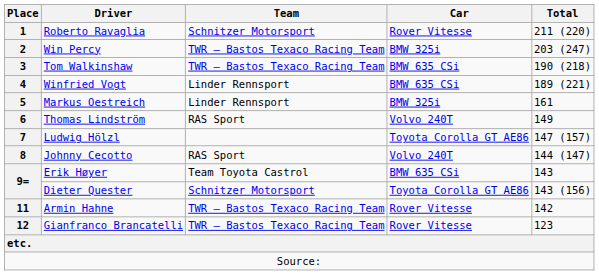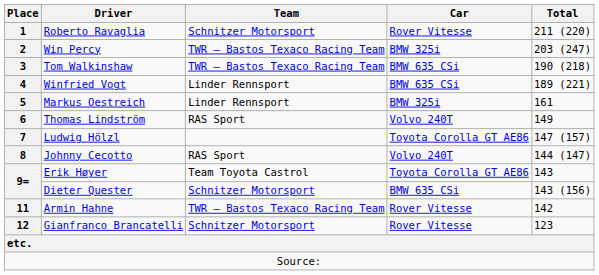 <table class="wikitable" style="font-size: 90%;">
 <tr>
 <th>Place</th>
 <th>Driver</th>
 <th>Team</th>
 <th>Car</th>
 <th>Total</th>
 </tr>
 <tr>
 <th>1</th>
 <td> <a href='#'>Roberto Ravaglia</a></td>
 <td><a href='#'>Schnitzer Motorsport</a></td>
 <td><a href='#'>Rover Vitesse</a></td>
 <td>211 (220)</td>
 </tr>
 <tr>
 <th>2</th>
 <td> <a href='#'>Win Percy</a></td>
 <td><a href='#'>TWR – Bastos Texaco Racing Team</a></td>
 <td><a href='#'>BMW 325i</a></td>
 <td>203 (247)</td>
 </tr>
 <tr>
 <th>3</th>
 <td> <a href='#'>Tom Walkinshaw</a></td>
 <td><a href='#'>TWR – Bastos Texaco Racing Team</a></td>
 <td><a href='#'>BMW 635 CSi</a></td>
 <td>190 (218)</td>
 </tr>
 <tr>
 <th>4</th>
 <td> <a href='#'>Winfried Vogt</a></td>
 <td>Linder Rennsport</td>
 <td><a href='#'>BMW 635 CSi</a></td>
 <td>189 (221)</td>
 </tr>
 <tr>
 <th>5</th>
 <td> <a href='#'>Markus Oestreich</a></td>
 <td>Linder Rennsport</td>
 <td><a href='#'>BMW 325i</a></td>
 <td>161</td>
 </tr>
 <tr>
 <th>6</th>
 <td> <a href='#'>Thomas Lindström</a></td>
 <td>RAS Sport</td>
 <td><a href='#'>Volvo 240T</a></td>
 <td>149</td>
 </tr>
 <tr>
 <th>7</th>
 <td> <a href='#'>Ludwig Hölzl</a></td>
 <td></td>
 <td><a href='#'>Toyota Corolla GT AE86</a></td>
 <td>147 (157)</td>
 </tr>
 <tr>
 <th>8</th>
 <td> <a href='#'>Johnny Cecotto</a></td>
 <td>RAS Sport</td>
 <td><a href='#'>Volvo 240T</a></td>
 <td>144 (147)</td>
 </tr>
 <tr>
 <th rowspan=2>9=</th>
 <td> <a href='#'>Erik Høyer</a></td>
 <td>Team Toyota Castrol</td>
-<td><a href='#'>BMW 635 CSi</a></td>
+<td><a href='#'>Toyota Corolla GT AE86</a></td>
 <td>143</td>
 </tr>
 <tr>
 <td> <a href='#'>Dieter Quester</a></td>
 <td><a href='#'>Schnitzer Motorsport</a></td>
-<td><a href='#'>Toyota Corolla GT AE86</a></td>
+<td><a href='#'>BMW 635 CSi</a></td>
 <td>143 (156)</td>
 </tr>
 <tr>
 <th>11</th>
 <td> <a href='#'>Armin Hahne</a></td>
 <td><a href='#'>TWR – Bastos Texaco Racing Team</a></td>
 <td><a href='#'>Rover Vitesse</a></td>
 <td>142</td>
 </tr>
 <tr>
 <th>12</th>
 <td> <a href='#'>Gianfranco Brancatelli</a></td>
-<td><a href='#'>TWR – Bastos Texaco Racing Team</a></td>
+<td><a href='#'>Schnitzer Motorsport</a></td>
 <td><a href='#'>Rover Vitesse</a></td>
 <td>123</td>
 </tr>
 <tr>
 <th colspan=5 style="text-align:left;">etc.</th>
 </tr>
 <tr>
 <td colspan="5" style="text-align:center;">Source:</td>
 </tr>
 </table>
